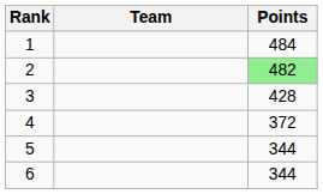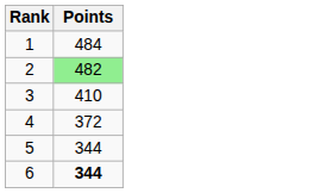 <table class="wikitable" style="text-align:center;">
 <tr>
 <th width=40>Rank</th>
-<th width=180>Team</th>
 <th width=60>Points</th>
 </tr>
 <tr>
 <td>1</td>
-<td align=left></td>
 <td>484</td>
 </tr>
 <tr>
 <td>2</td>
-<td align=left></td>
 <td style="background: lightgreen;">482</td>
 </tr>
 <tr>
 <td>3</td>
-<td align=left></td>
-<td>428</td>
+<td>410</td>
 </tr>
 <tr>
 <td>4</td>
-<td align=left></td>
 <td>372</td>
 </tr>
 <tr>
 <td>5</td>
-<td align=left></td>
 <td>344</td>
 </tr>
 <tr>
 <td>6</td>
-<td align=left></td>
-<td>344</td>
+<td><strong>344</strong></td>
 </tr>
 </table>
